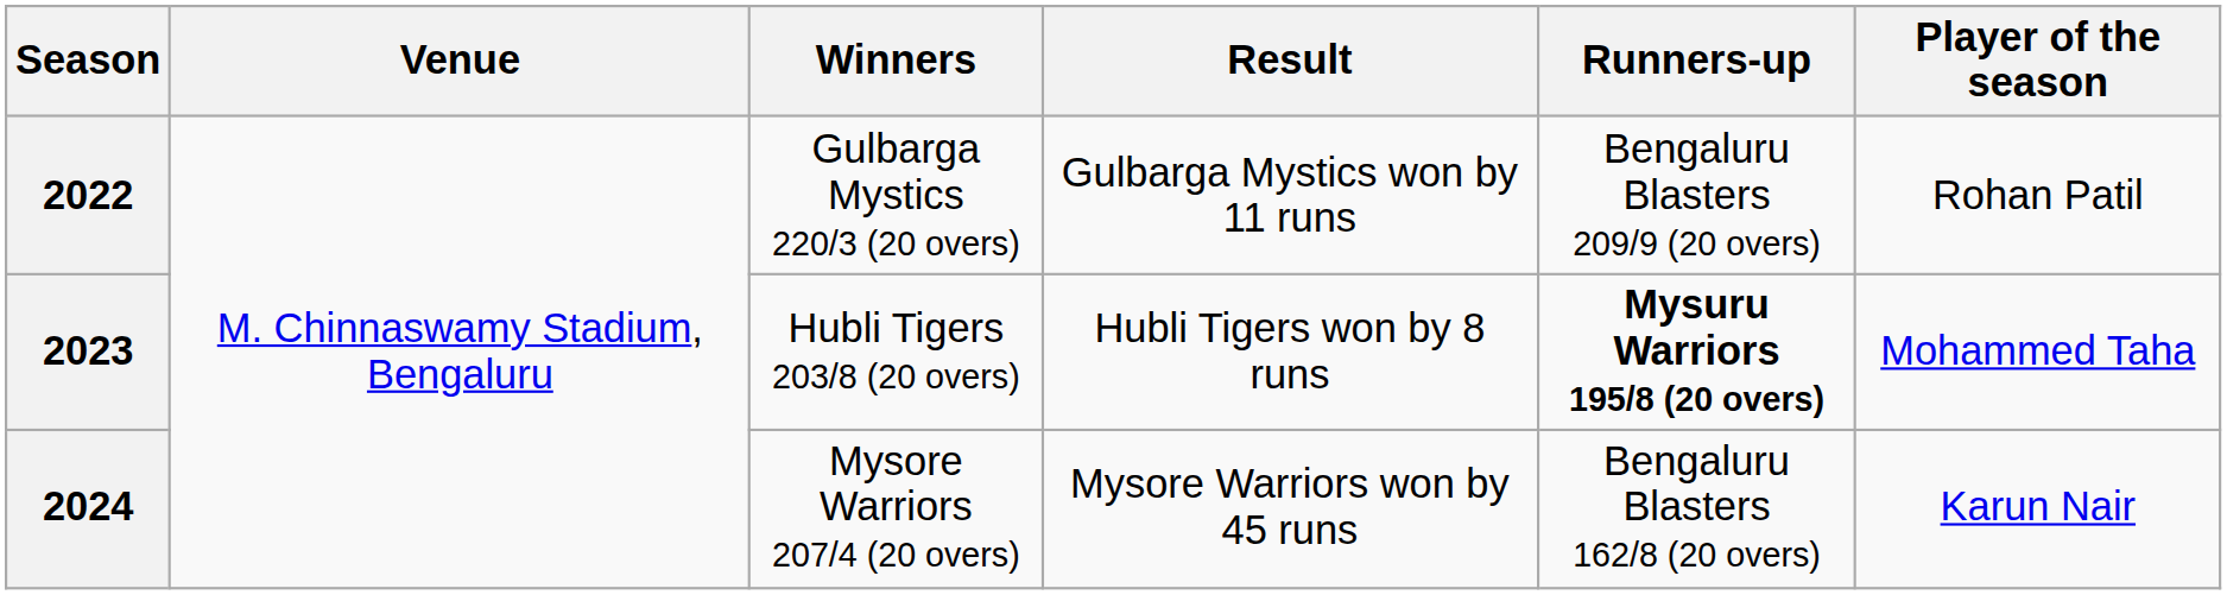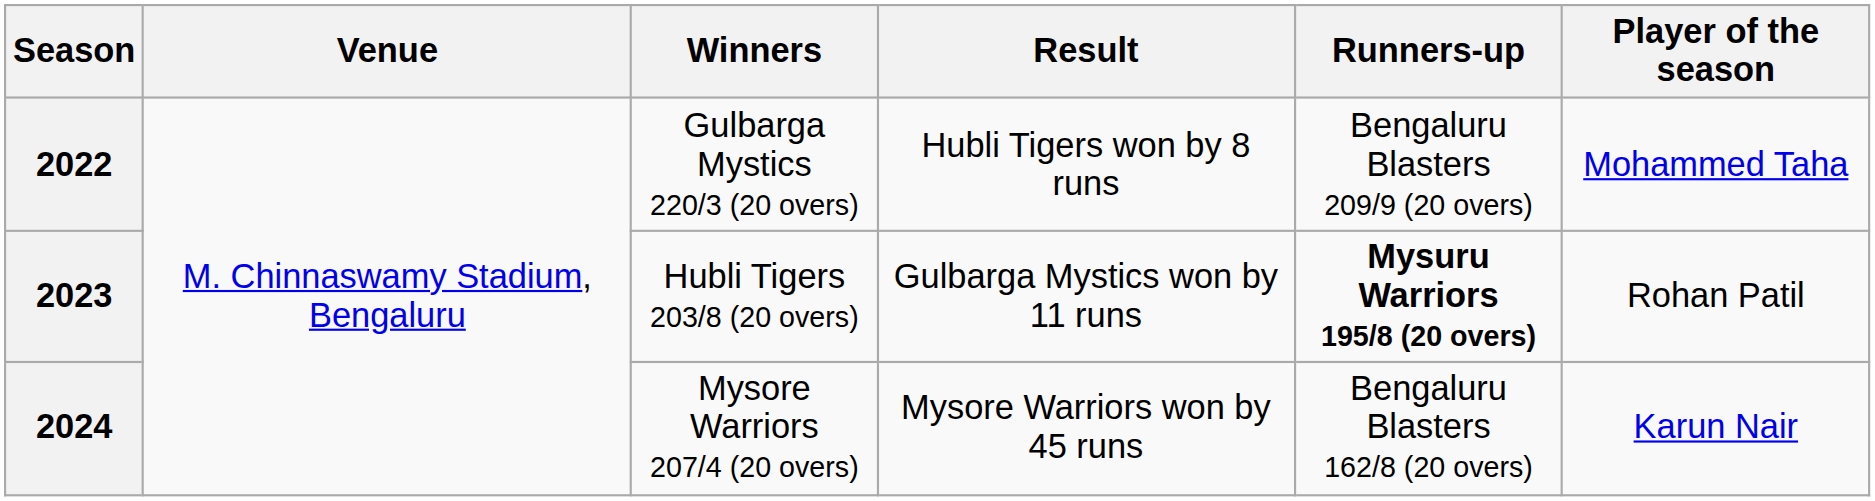 <table class="wikitable" style="text-align:center">
 <tr>
 <th>Season</th>
 <th>Venue</th>
 <th>Winners</th>
 <th>Result</th>
 <th>Runners-up</th>
 <th>Player of the season</th>
 </tr>
 <tr>
 <th>2022</th>
 <td rowspan=3><a href='#'>M. Chinnaswamy Stadium</a>, <a href='#'>Bengaluru</a></td>
 <td>Gulbarga Mystics<br><small>220/3 (20 overs)</small></td>
-<td>Gulbarga Mystics won by 11 runs<br><small></small></td>
+<td>Hubli Tigers won by 8 runs<br><small></small></td>
 <td>Bengaluru Blasters<br><small>209/9 (20 overs)</small></td>
-<td>Rohan Patil</td>
+<td><a href='#'>Mohammed Taha</a></td>
 </tr>
 <tr>
 <th>2023</th>
 <td>Hubli Tigers<br><small>203/8 (20 overs)</small></td>
-<td>Hubli Tigers won by 8 runs<br><small></small></td>
+<td>Gulbarga Mystics won by 11 runs<br><small></small></td>
 <td><strong>Mysuru Warriors<br><small>195/8 (20 overs)</small></strong></td>
-<td><a href='#'>Mohammed Taha</a></td>
+<td>Rohan Patil</td>
 </tr>
 <tr>
 <th>2024</th>
 <td>Mysore Warriors<br><small>207/4 (20 overs)</small></td>
 <td>Mysore Warriors won by 45 runs<br><small></small></td>
 <td>Bengaluru Blasters<br><small>162/8 (20 overs)</small></td>
 <td><a href='#'>Karun Nair</a></td>
 </tr>
 </table>
